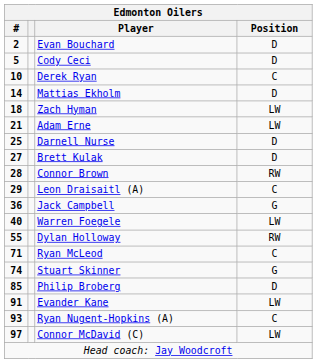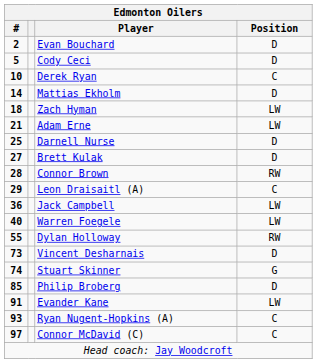 <table class="wikitable" style="width:65%; text-align:center;">
 <tr>
 <th colspan=4>Edmonton Oilers</th>
 </tr>
 <tr>
 <th>#</th>
 <th></th>
 <th>Player</th>
 <th>Position</th>
 </tr>
 <tr>
 <td><strong>2</strong></td>
 <td align=center></td>
 <td align=left><a href='#'>Evan Bouchard</a></td>
 <td>D</td>
 </tr>
 <tr>
 <td><strong>5</strong></td>
 <td align=center></td>
 <td align=left><a href='#'>Cody Ceci</a></td>
 <td>D</td>
 </tr>
 <tr>
 <td><strong>10</strong></td>
 <td align=center></td>
 <td align=left><a href='#'>Derek Ryan</a></td>
 <td>C</td>
 </tr>
 <tr>
 <td><strong>14</strong></td>
 <td align=center></td>
 <td align=left><a href='#'>Mattias Ekholm</a></td>
 <td>D</td>
 </tr>
 <tr>
 <td><strong>18</strong></td>
 <td align=center></td>
 <td align=left><a href='#'>Zach Hyman</a></td>
 <td>LW</td>
 </tr>
 <tr>
 <td><strong>21</strong></td>
 <td align=center></td>
 <td align=left><a href='#'>Adam Erne</a></td>
 <td>LW</td>
 </tr>
 <tr>
 <td><strong>25</strong></td>
 <td align=center></td>
 <td align=left><a href='#'>Darnell Nurse</a></td>
 <td>D</td>
 </tr>
 <tr>
 <td><strong>27</strong></td>
 <td align=center></td>
 <td align=left><a href='#'>Brett Kulak</a></td>
 <td>D</td>
 </tr>
 <tr>
 <td><strong>28</strong></td>
 <td align=center></td>
 <td align=left><a href='#'>Connor Brown</a></td>
 <td>RW</td>
 </tr>
 <tr>
 <td><strong>29</strong></td>
 <td align=center></td>
 <td align=left><a href='#'>Leon Draisaitl</a> (A)</td>
 <td>C</td>
 </tr>
 <tr>
 <td><strong>36</strong></td>
 <td align=center></td>
 <td align=left><a href='#'>Jack Campbell</a></td>
-<td>G</td>
+<td>LW</td>
 </tr>
 <tr>
 <td><strong>40</strong></td>
 <td align=center></td>
 <td align=left><a href='#'>Warren Foegele</a></td>
 <td>LW</td>
 </tr>
 <tr>
 <td><strong>55</strong></td>
 <td align=center></td>
 <td align=left><a href='#'>Dylan Holloway</a></td>
 <td>RW</td>
 </tr>
 <tr>
-<td><strong>71</strong></td>
+<td><strong>73</strong></td>
 <td align=center></td>
-<td align=left><a href='#'>Ryan McLeod</a></td>
-<td>C</td>
+<td align=left><a href='#'>Vincent Desharnais</a></td>
+<td>D</td>
 </tr>
 <tr>
 <td><strong>74</strong></td>
 <td align=center></td>
 <td align=left><a href='#'>Stuart Skinner</a></td>
 <td>G</td>
 </tr>
 <tr>
 <td><strong>85</strong></td>
 <td align=center></td>
 <td align=left><a href='#'>Philip Broberg</a></td>
 <td>D</td>
 </tr>
 <tr>
 <td><strong>91</strong></td>
 <td align=center></td>
 <td align=left><a href='#'>Evander Kane</a></td>
 <td>LW</td>
 </tr>
 <tr>
 <td><strong>93</strong></td>
 <td align=center></td>
 <td align=left><a href='#'>Ryan Nugent-Hopkins</a> (A)</td>
 <td>C</td>
 </tr>
 <tr>
 <td><strong>97</strong></td>
 <td align=center></td>
 <td align=left><a href='#'>Connor McDavid</a> (C)</td>
-<td>LW</td>
+<td>C</td>
 </tr>
 <tr>
 <td colspan=4><em>Head coach:</em>  <a href='#'>Jay Woodcroft</a></td>
 </tr>
 </table>
